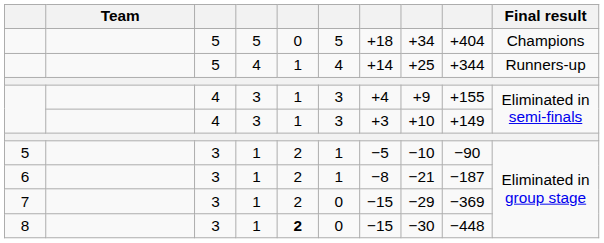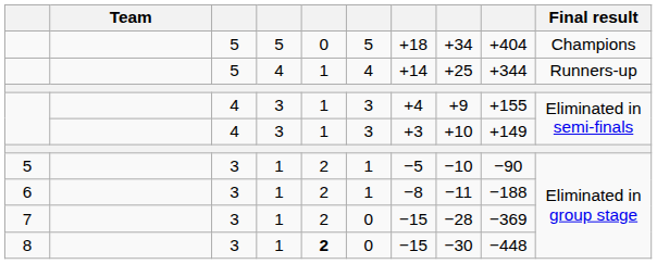 <table class=wikitable style="text-align:center;" width=620>
 <tr>
 <th width=5.5%></th>
 <th width=20%>Team</th>
 <th width=5.5%></th>
 <th width=5.5%></th>
 <th width=5.5%></th>
 <th width=5.5%></th>
 <th width=5.5%></th>
 <th width=5.5%></th>
 <th width=5.5%></th>
 <th width=14%>Final result</th>
 </tr>
 <tr>
 <td></td>
 <td align="left"></td>
 <td>5</td>
 <td>5</td>
 <td>0</td>
 <td>5</td>
 <td>+18</td>
 <td>+34</td>
 <td>+404</td>
 <td>Champions</td>
 </tr>
 <tr>
 <td></td>
 <td align="left"></td>
 <td>5</td>
 <td>4</td>
 <td>1</td>
 <td>4</td>
 <td>+14</td>
 <td>+25</td>
 <td>+344</td>
 <td>Runners-up</td>
 </tr>
 <tr>
 <th colspan="10"></th>
 </tr>
 <tr>
 <td rowspan="2"></td>
 <td align="left"></td>
 <td>4</td>
 <td>3</td>
 <td>1</td>
 <td>3</td>
 <td>+4</td>
 <td>+9</td>
 <td>+155</td>
 <td rowspan="2">Eliminated in <a href='#'>semi-finals</a></td>
 </tr>
 <tr>
 <td align="left"></td>
 <td>4</td>
 <td>3</td>
 <td>1</td>
 <td>3</td>
 <td>+3</td>
 <td>+10</td>
 <td>+149</td>
 </tr>
 <tr>
 <th colspan="10"></th>
 </tr>
 <tr>
 <td>5</td>
 <td align="left"></td>
 <td>3</td>
 <td>1</td>
 <td>2</td>
 <td>1</td>
 <td>−5</td>
 <td>−10</td>
 <td>−90</td>
 <td rowspan="4">Eliminated in <a href='#'>group stage</a></td>
 </tr>
 <tr>
 <td>6</td>
 <td align="left"></td>
 <td>3</td>
 <td>1</td>
 <td>2</td>
 <td>1</td>
 <td>−8</td>
-<td>−21</td>
-<td>−187</td>
+<td>−11</td>
+<td>−188</td>
 </tr>
 <tr>
 <td>7</td>
 <td align="left"></td>
 <td>3</td>
 <td>1</td>
 <td>2</td>
 <td>0</td>
 <td>−15</td>
-<td>−29</td>
+<td>−28</td>
 <td>−369</td>
 </tr>
 <tr>
 <td>8</td>
 <td align="left"></td>
 <td>3</td>
 <td>1</td>
 <td><strong>2</strong></td>
 <td>0</td>
 <td>−15</td>
 <td>−30</td>
 <td>−448</td>
 </tr>
 </table>
